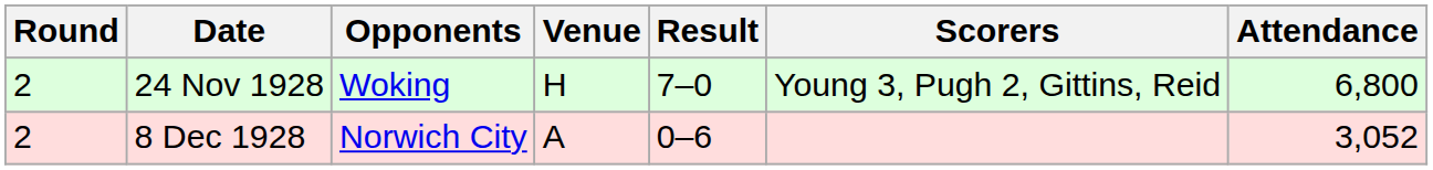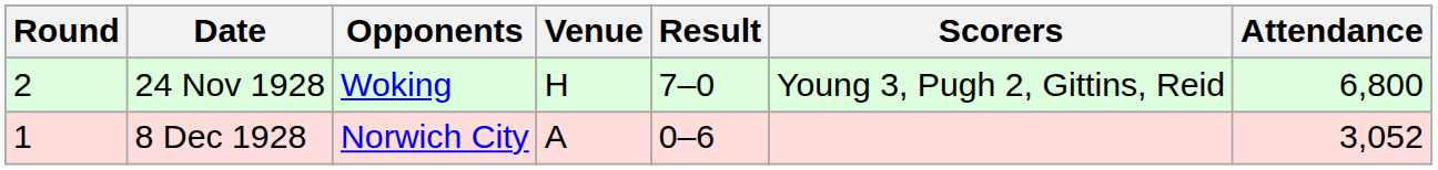 <table class="wikitable">
 <tr>
 <th>Round</th>
 <th>Date</th>
 <th>Opponents</th>
 <th>Venue</th>
 <th>Result</th>
 <th>Scorers</th>
 <th>Attendance</th>
 </tr>
 <tr bgcolor="#ddffdd">
 <td>2</td>
 <td>24 Nov 1928</td>
 <td><a href='#'>Woking</a></td>
 <td>H</td>
 <td>7–0</td>
 <td>Young 3, Pugh 2, Gittins, Reid</td>
 <td align="right">6,800</td>
 </tr>
 <tr bgcolor="#ffdddd">
-<td>2</td>
+<td>1</td>
 <td>8 Dec 1928</td>
 <td><a href='#'>Norwich City</a></td>
 <td>A</td>
 <td>0–6</td>
 <td></td>
 <td align="right">3,052</td>
 </tr>
 </table>
